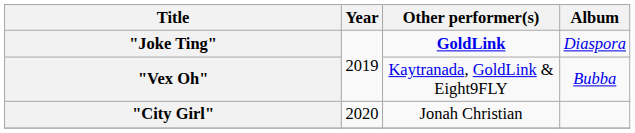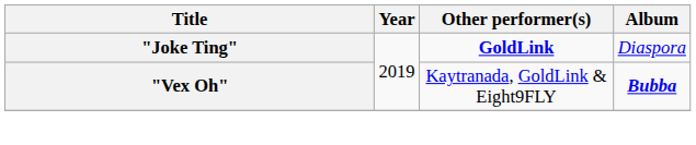 <table class="wikitable plainrowheaders" style="text-align:center;">
 <tr>
 <th scope="col" style="width:20em;">Title</th>
 <th scope="col">Year</th>
 <th scope="col">Other performer(s)</th>
 <th scope="col">Album</th>
 </tr>
 <tr>
 <th scope="row">"Joke Ting" </th>
 <td rowspan="2">2019</td>
 <td><strong><a href='#'>GoldLink</a></strong></td>
 <td><em><a href='#'>Diaspora</a></em></td>
 </tr>
 <tr>
 <th scope="row">"Vex Oh"</th>
 <td><a href='#'>Kaytranada</a>, <a href='#'>GoldLink</a> & Eight9FLY</td>
-<td><em><a href='#'>Bubba</a></em></td>
-</tr>
-<tr>
-<th scope="row">"City Girl" </th>
-<td>2020</td>
-<td>Jonah Christian</td>
-<td></td>
+<td><strong><em><a href='#'>Bubba</a></em></strong></td>
 </tr>
 <tr>
 </tr>
 </table>
